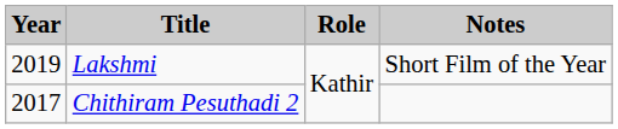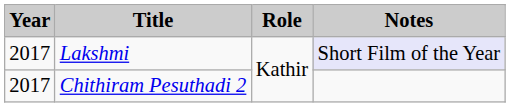 <table class="wikitable">
 <tr>
 <th style="background:#ccc;">Year</th>
 <th style="background:#ccc;">Title</th>
 <th style="background:#ccc;">Role</th>
 <th style="background:#ccc;">Notes</th>
 </tr>
 <tr>
-<td>2019</td>
+<td>2017</td>
 <td><em><a href='#'>Lakshmi</a></em></td>
 <td rowspan="2">Kathir</td>
-<td>Short Film of the Year</td>
+<td style="background: lavender;">Short Film of the Year</td>
 </tr>
 <tr>
 <td>2017</td>
 <td><em><a href='#'>Chithiram Pesuthadi 2</a></em></td>
 <td></td>
 </tr>
 </table>
